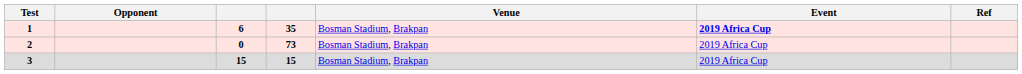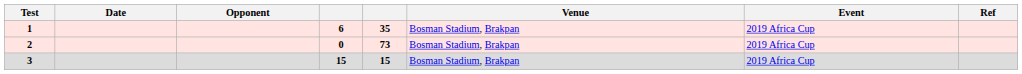 <table class="wikitable sortable" style="width:100%">
 <tr>
 <th style="width:5%">Test</th>
+<th style="width:12%">Date</th>
 <th>Opponent</th>
 <th></th>
 <th></th>
 <th>Venue</th>
 <th>Event</th>
 <th>Ref</th>
 </tr>
 <tr bgcolor="FFE4E1">
 <td align="center"><strong>1</strong></td>
 <td></td>
+<td></td>
 <td align="center"><strong>6</strong></td>
 <td align="center"><strong>35</strong></td>
 <td><a href='#'>Bosman Stadium</a>, <a href='#'>Brakpan</a></td>
-<td><strong><a href='#'>2019 Africa Cup</a></strong></td>
+<td><a href='#'>2019 Africa Cup</a></td>
 <td></td>
 </tr>
 <tr bgcolor="FFE4E1">
 <td align="center"><strong>2</strong></td>
+<td></td>
 <td></td>
 <td align="center"><strong>0</strong></td>
 <td align="center"><strong>73</strong></td>
 <td><a href='#'>Bosman Stadium</a>, <a href='#'>Brakpan</a></td>
 <td><a href='#'>2019 Africa Cup</a></td>
 <td></td>
 </tr>
 <tr bgcolor="DCDCDC">
 <td align="center"><strong>3</strong></td>
 <td></td>
+<td></td>
 <td align="center"><strong>15</strong></td>
 <td align="center"><strong>15</strong></td>
 <td><a href='#'>Bosman Stadium</a>, <a href='#'>Brakpan</a></td>
 <td><a href='#'>2019 Africa Cup</a></td>
 <td></td>
 </tr>
 </table>
